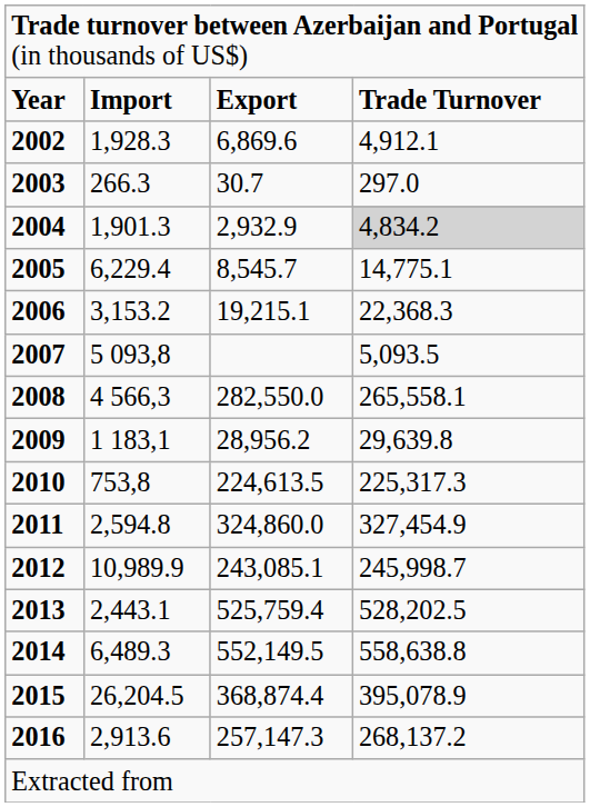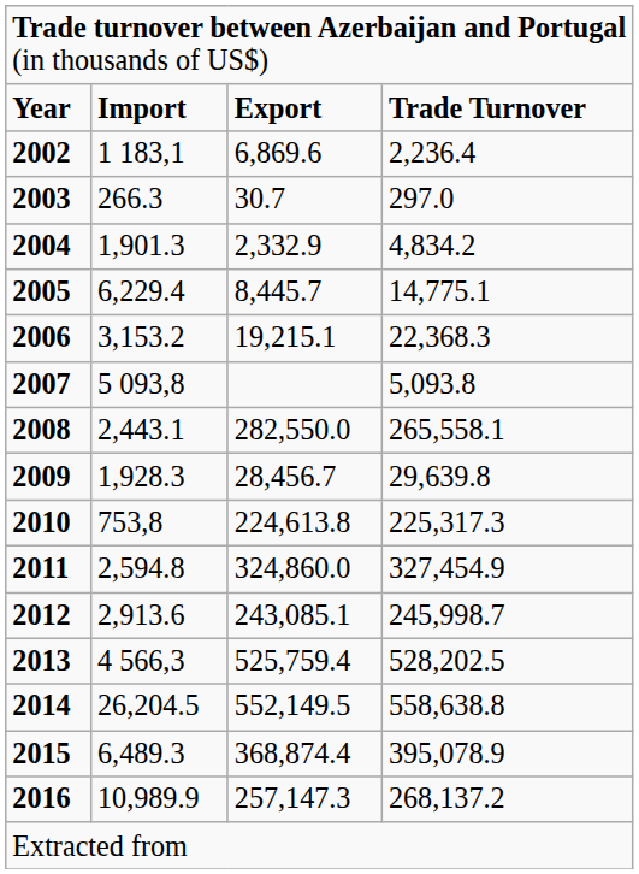 <table class="wikitable">
 <tr>
 <td colspan="4"><strong>Trade turnover between Azerbaijan and Portugal</strong><br>(in thousands of US$)</td>
 </tr>
 <tr>
 <td><strong>Year</strong></td>
 <td><strong>Import</strong></td>
 <td><strong>Export</strong></td>
 <td><strong>Trade Turnover</strong></td>
 </tr>
 <tr>
 <td><strong>2002</strong></td>
-<td>1,928.3</td>
+<td>1 183,1</td>
 <td>6,869.6</td>
-<td>4,912.1</td>
+<td>2,236.4</td>
 </tr>
 <tr>
 <td><strong>2003</strong></td>
 <td>266.3</td>
 <td>30.7</td>
 <td>297.0</td>
 </tr>
 <tr>
 <td><strong>2004</strong></td>
 <td>1,901.3</td>
-<td>2,932.9</td>
-<td style="background: lightgrey;">4,834.2</td>
+<td>2,332.9</td>
+<td>4,834.2</td>
 </tr>
 <tr>
 <td><strong>2005</strong></td>
 <td>6,229.4</td>
-<td>8,545.7</td>
+<td>8,445.7</td>
 <td>14,775.1</td>
 </tr>
 <tr>
 <td><strong>2006</strong></td>
 <td>3,153.2</td>
 <td>19,215.1</td>
 <td>22,368.3</td>
 </tr>
 <tr>
 <td><strong>2007</strong></td>
 <td>5 093,8</td>
 <td></td>
-<td>5,093.5</td>
+<td>5,093.8</td>
 </tr>
 <tr>
 <td><strong>2008</strong></td>
-<td>4 566,3</td>
+<td>2,443.1</td>
 <td>282,550.0</td>
 <td>265,558.1</td>
 </tr>
 <tr>
 <td><strong>2009</strong></td>
-<td>1 183,1</td>
-<td>28,956.2</td>
+<td>1,928.3</td>
+<td>28,456.7</td>
 <td>29,639.8</td>
 </tr>
 <tr>
 <td><strong>2010</strong></td>
 <td>753,8</td>
-<td>224,613.5</td>
+<td>224,613.8</td>
 <td>225,317.3</td>
 </tr>
 <tr>
 <td><strong>2011</strong></td>
 <td>2,594.8</td>
 <td>324,860.0</td>
 <td>327,454.9</td>
 </tr>
 <tr>
 <td><strong>2012</strong></td>
-<td>10,989.9</td>
+<td>2,913.6</td>
 <td>243,085.1</td>
 <td>245,998.7</td>
 </tr>
 <tr>
 <td><strong>2013</strong></td>
-<td>2,443.1</td>
+<td>4 566,3</td>
 <td>525,759.4</td>
 <td>528,202.5</td>
 </tr>
 <tr>
 <td><strong>2014</strong></td>
-<td>6,489.3</td>
+<td>26,204.5</td>
 <td>552,149.5</td>
 <td>558,638.8</td>
 </tr>
 <tr>
 <td><strong>2015</strong></td>
-<td>26,204.5</td>
+<td>6,489.3</td>
 <td>368,874.4</td>
 <td>395,078.9</td>
 </tr>
 <tr>
 <td><strong>2016</strong></td>
-<td>2,913.6</td>
+<td>10,989.9</td>
 <td>257,147.3</td>
 <td>268,137.2</td>
 </tr>
 <tr>
 <td colspan="4">Extracted from </td>
 </tr>
 </table>
